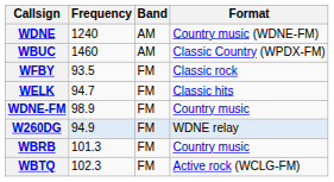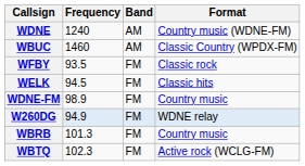 <table class="wikitable sortable">
 <tr>
 <th scope="col">Callsign</th>
 <th scope="col">Frequency</th>
 <th scope="col">Band</th>
 <th scope="col">Format</th>
 </tr>
 <tr>
 <th scope = "row"><a href='#'>WDNE</a></th>
 <td>1240</td>
 <td>AM</td>
 <td><a href='#'>Country music</a> (WDNE-FM)</td>
 </tr>
 <tr>
 <th scope = "row"><a href='#'>WBUC</a></th>
 <td>1460</td>
 <td>AM</td>
 <td><a href='#'>Classic Country</a> (WPDX-FM)</td>
 </tr>
 <tr>
 <th scope = "row"><a href='#'>WFBY</a></th>
 <td>93.5</td>
 <td>FM</td>
 <td><a href='#'>Classic rock</a></td>
 </tr>
 <tr>
 <th scope = "row"><a href='#'>WELK</a></th>
-<td>94.7</td>
+<td>94.5</td>
 <td>FM</td>
 <td><a href='#'>Classic hits</a></td>
 </tr>
 <tr>
 <th scope = "row"><a href='#'>WDNE-FM</a></th>
 <td>98.9</td>
 <td>FM</td>
 <td><a href='#'>Country music</a></td>
 </tr>
 <tr style="background-color:#DFEBF6;">
 <th scope = "row"><a href='#'>W260DG</a></th>
 <td>94.9</td>
 <td>FM</td>
 <td>WDNE relay</td>
 </tr>
 <tr>
 <th scope = "row"><a href='#'>WBRB</a></th>
 <td>101.3</td>
 <td>FM</td>
 <td><a href='#'>Country music</a></td>
 </tr>
 <tr>
 <th scope = "row"><a href='#'>WBTQ</a></th>
 <td>102.3</td>
 <td>FM</td>
 <td><a href='#'>Active rock</a> (WCLG-FM)</td>
 </tr>
 </table>
